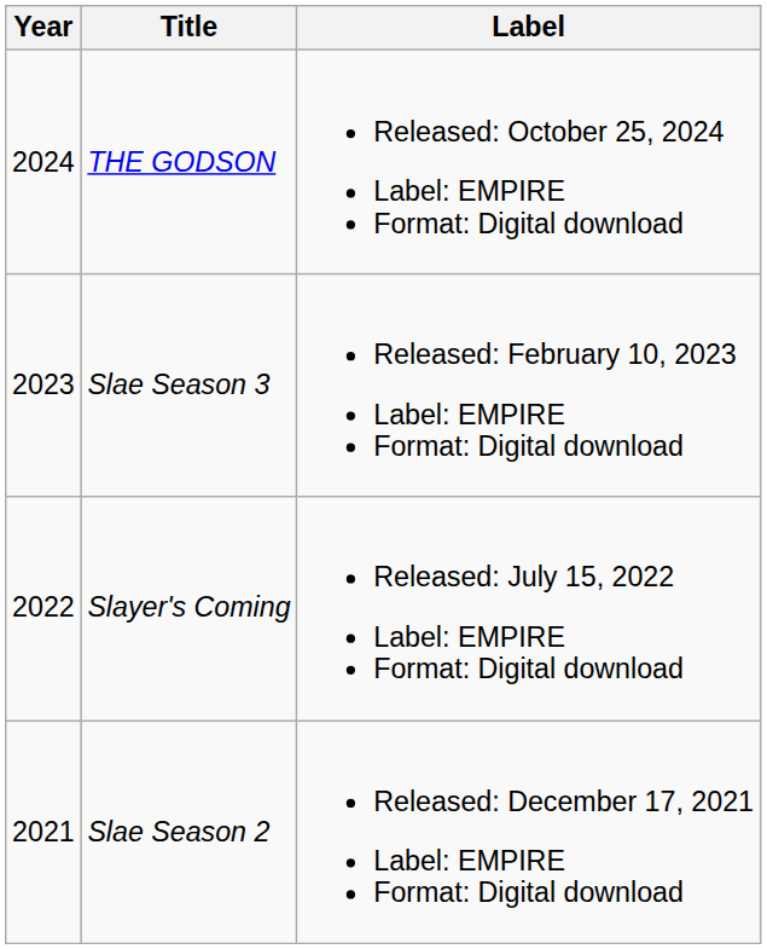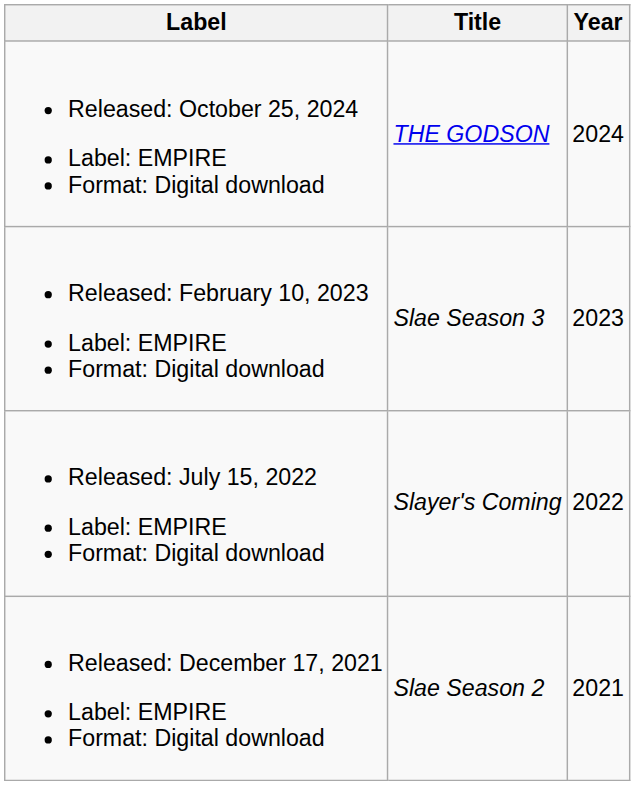 <table class="wikitable">
 <tr>
+<th>Label</th>
+<th>Title</th>
 <th>Year</th>
-<th>Title</th>
-<th>Label</th>
 </tr>
 <tr>
+<td><br><ul><li>Released: October 25, 2024</li></ul><ul><li>Label: EMPIRE</li><li>Format: Digital download</li></ul></td>
+<td><a href='#'><em>THE GODSON</em></a></td>
 <td>2024</td>
-<td><a href='#'><em>THE GODSON</em></a></td>
-<td><br><ul><li>Released: October 25, 2024</li></ul><ul><li>Label: EMPIRE</li><li>Format: Digital download</li></ul></td>
 </tr>
 <tr>
+<td><br><ul><li>Released: February 10, 2023</li></ul><ul><li>Label: EMPIRE</li><li>Format: Digital download</li></ul></td>
+<td><em>Slae Season 3</em></td>
 <td>2023</td>
-<td><em>Slae Season 3</em></td>
-<td><br><ul><li>Released: February 10, 2023</li></ul><ul><li>Label: EMPIRE</li><li>Format: Digital download</li></ul></td>
 </tr>
 <tr>
+<td><br><ul><li>Released: July 15, 2022</li></ul><ul><li>Label: EMPIRE</li><li>Format: Digital download</li></ul></td>
+<td><em>Slayer's Coming</em></td>
 <td>2022</td>
-<td><em>Slayer's Coming</em></td>
-<td><br><ul><li>Released: July 15, 2022</li></ul><ul><li>Label: EMPIRE</li><li>Format: Digital download</li></ul></td>
 </tr>
 <tr>
+<td><br><ul><li>Released: December 17, 2021</li></ul><ul><li>Label: EMPIRE</li><li>Format: Digital download</li></ul></td>
+<td><em>Slae Season 2</em></td>
 <td>2021</td>
-<td><em>Slae Season 2</em></td>
-<td><br><ul><li>Released: December 17, 2021</li></ul><ul><li>Label: EMPIRE</li><li>Format: Digital download</li></ul></td>
 </tr>
 </table>
